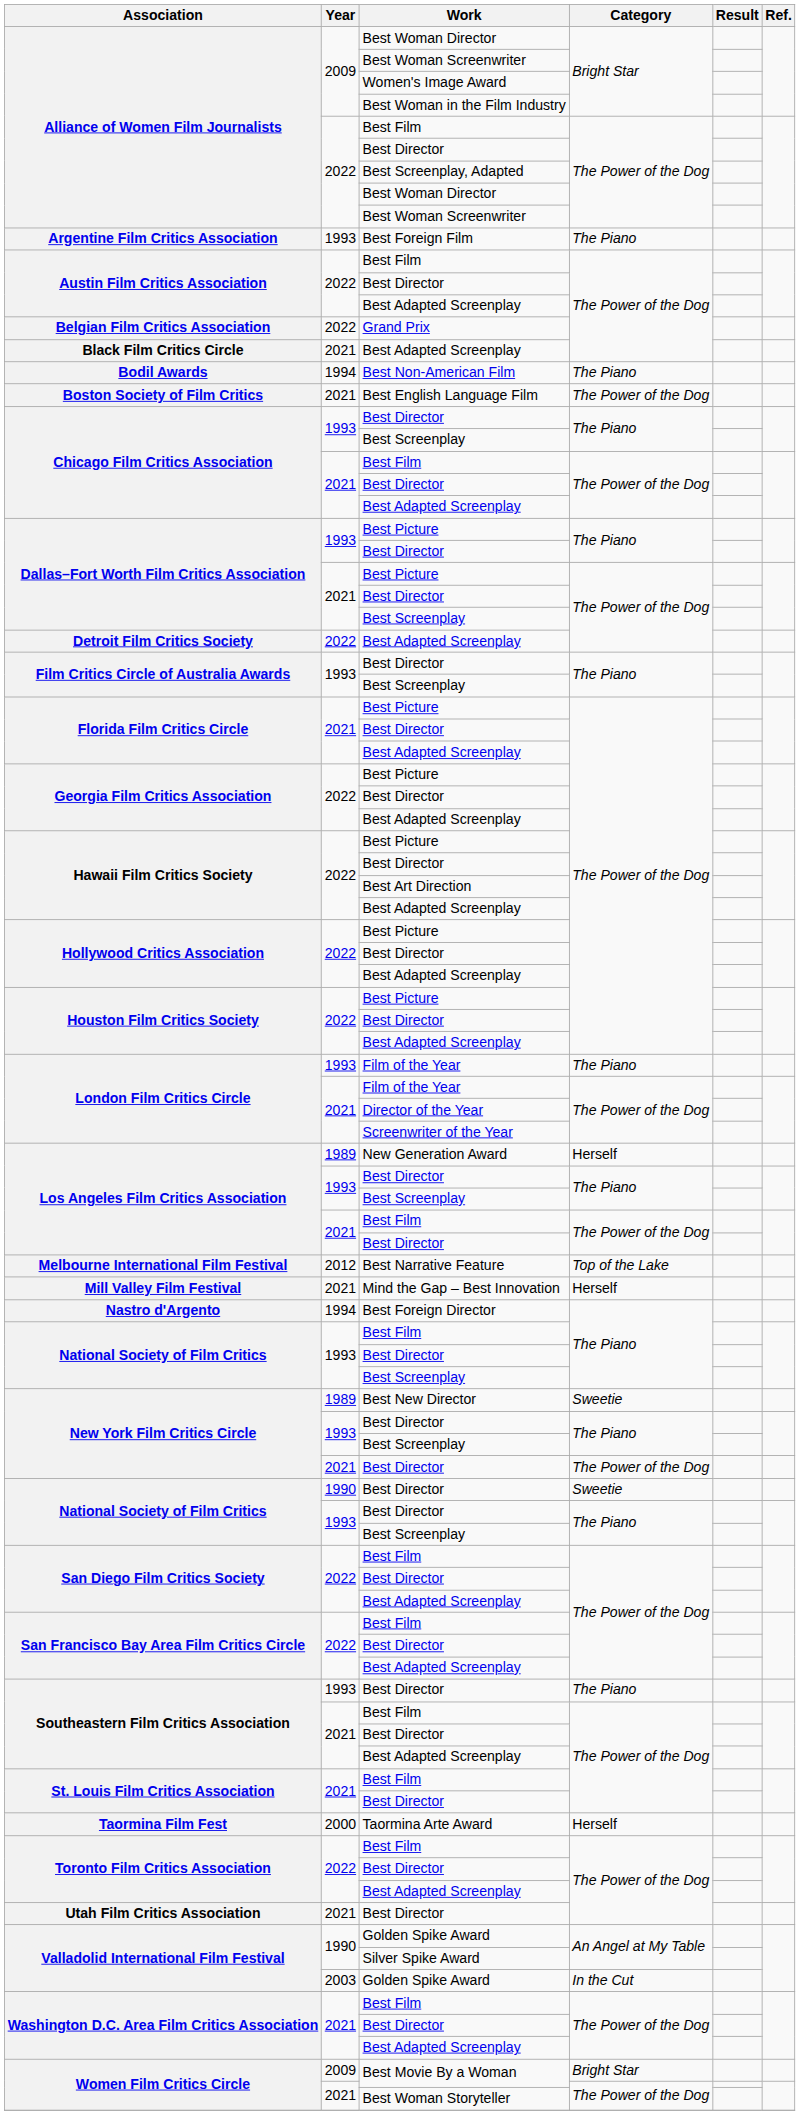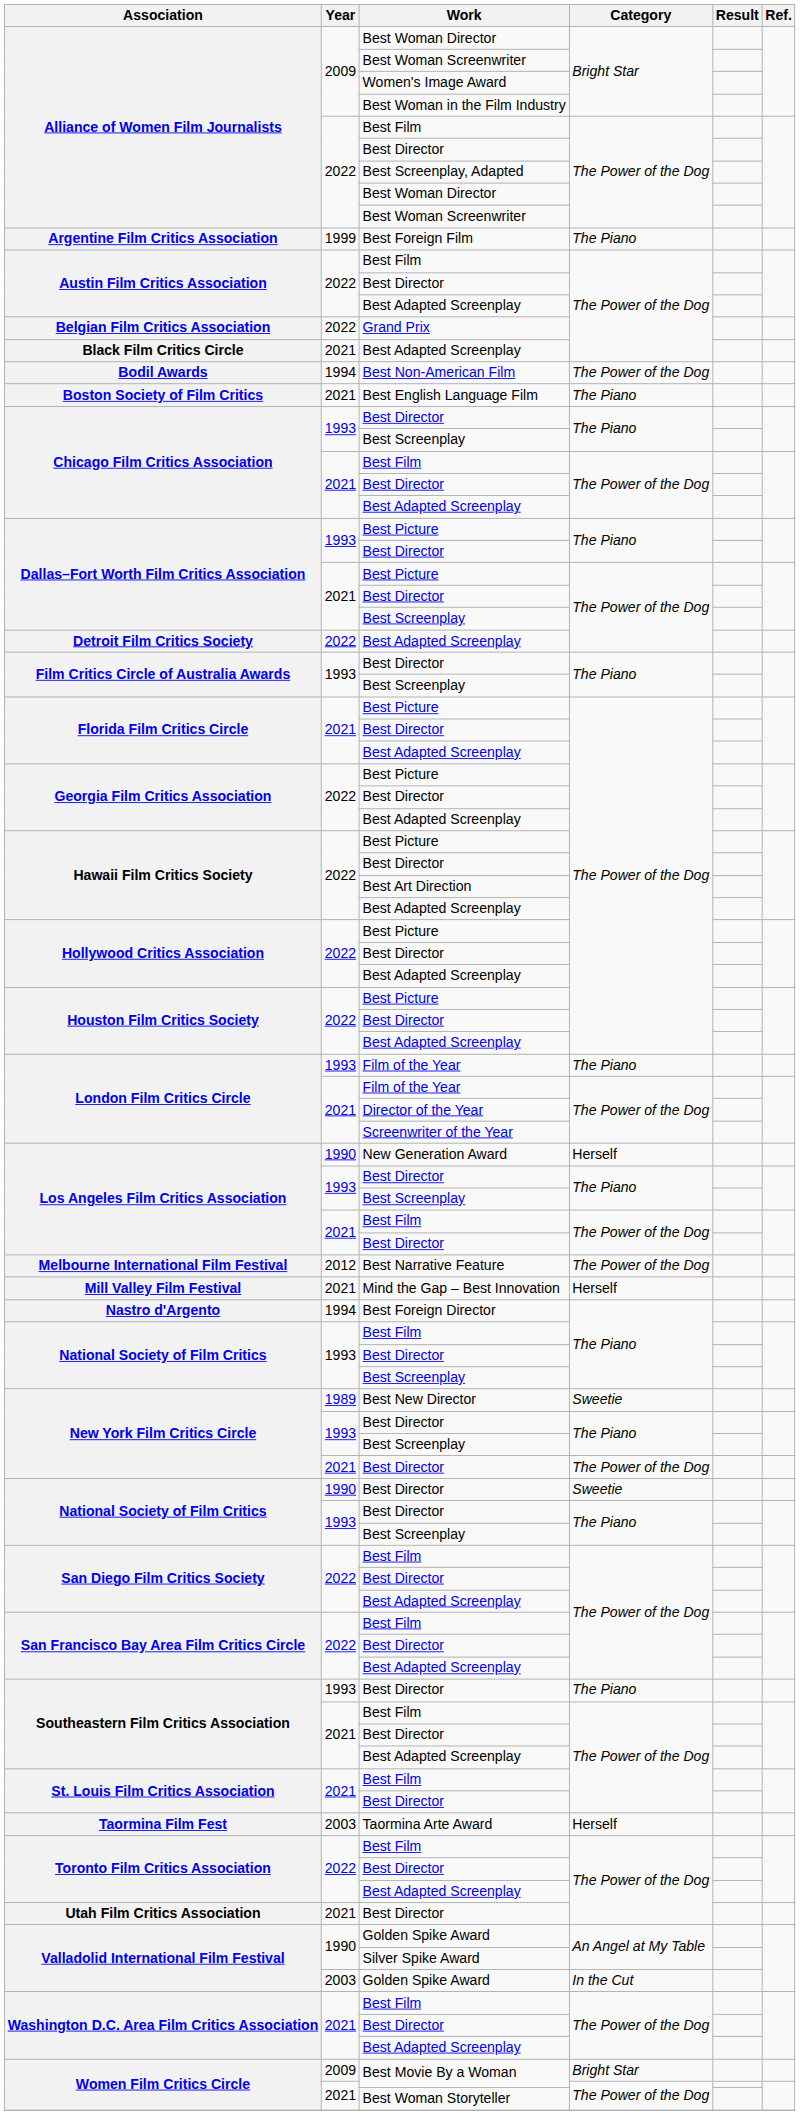 <table class="wikitable">
 <tr>
 <th>Association</th>
 <th>Year</th>
 <th>Work</th>
 <th>Category</th>
 <th>Result</th>
 <th>Ref.</th>
 </tr>
 <tr>
 <th scope="row" rowspan="9"><a href='#'>Alliance of Women Film Journalists</a></th>
 <td rowspan="4">2009</td>
 <td>Best Woman Director</td>
 <td rowspan="4"><em>Bright Star</em></td>
 <td></td>
 <td rowspan="4"></td>
 </tr>
 <tr>
 <td>Best Woman Screenwriter</td>
 <td></td>
 </tr>
 <tr>
 <td>Women's Image Award</td>
 <td></td>
 </tr>
 <tr>
 <td>Best Woman in the Film Industry</td>
 <td></td>
 </tr>
 <tr>
 <td rowspan="5">2022</td>
 <td>Best Film</td>
 <td rowspan="5"><em>The Power of the Dog</em></td>
 <td></td>
 <td rowspan="5"></td>
 </tr>
 <tr>
 <td>Best Director</td>
 <td></td>
 </tr>
 <tr>
 <td>Best Screenplay, Adapted</td>
 <td></td>
 </tr>
 <tr>
 <td>Best Woman Director</td>
 <td></td>
 </tr>
 <tr>
 <td>Best Woman Screenwriter</td>
 <td></td>
 </tr>
 <tr>
 <th scope="row" rowspan="1"><a href='#'>Argentine Film Critics Association</a></th>
-<td rowspan="1">1993</td>
+<td rowspan="1">1999</td>
 <td>Best Foreign Film</td>
 <td rowspan="1"><em>The Piano</em></td>
 <td></td>
 <td rowspan="1"></td>
 </tr>
 <tr>
 <th scope="row" rowspan="3"><a href='#'>Austin Film Critics Association</a></th>
 <td rowspan="3">2022</td>
 <td>Best Film</td>
 <td rowspan="5"><em>The Power of the Dog</em></td>
 <td></td>
 <td rowspan="3"></td>
 </tr>
 <tr>
 <td>Best Director</td>
 <td></td>
 </tr>
 <tr>
 <td>Best Adapted Screenplay</td>
 <td></td>
 </tr>
 <tr>
 <th scope="row"><a href='#'>Belgian Film Critics Association</a></th>
 <td>2022</td>
 <td><a href='#'>Grand Prix</a></td>
 <td></td>
 <td></td>
 </tr>
 <tr>
 <th rowspan="1" scope="row">Black Film Critics Circle</th>
 <td rowspan="1">2021</td>
 <td>Best Adapted Screenplay</td>
 <td></td>
 <td rowspan="1"></td>
 </tr>
 <tr>
 <th scope="row" rowspan="1"><a href='#'>Bodil Awards</a></th>
 <td rowspan="1">1994</td>
 <td><a href='#'>Best Non-American Film</a></td>
-<td rowspan="1"><em>The Piano</em></td>
+<td rowspan="1"><em>The Power of the Dog</em></td>
 <td></td>
 <td rowspan="1"></td>
 </tr>
 <tr>
 <th scope="row" rowspan="1"><a href='#'>Boston Society of Film Critics</a></th>
 <td rowspan="1">2021</td>
 <td>Best English Language Film</td>
-<td rowspan="1"><em>The Power of the Dog</em></td>
+<td rowspan="1"><em>The Piano</em></td>
 <td></td>
 <td rowspan="1"></td>
 </tr>
 <tr>
 <th scope="row" rowspan="5"><a href='#'>Chicago Film Critics Association</a></th>
 <td rowspan="2"><a href='#'>1993</a></td>
 <td><a href='#'>Best Director</a></td>
 <td rowspan="2"><em>The Piano</em></td>
 <td></td>
 <td rowspan="2"></td>
 </tr>
 <tr>
 <td>Best Screenplay</td>
 <td></td>
 </tr>
 <tr>
 <td rowspan="3"><a href='#'>2021</a></td>
 <td><a href='#'>Best Film</a></td>
 <td rowspan="3"><em>The Power of the Dog</em></td>
 <td></td>
 <td rowspan="3"></td>
 </tr>
 <tr>
 <td><a href='#'>Best Director</a></td>
 <td></td>
 </tr>
 <tr>
 <td><a href='#'>Best Adapted Screenplay</a></td>
 <td></td>
 </tr>
 <tr>
 <th scope="row" rowspan="5"><a href='#'>Dallas–Fort Worth Film Critics Association</a></th>
 <td rowspan="2"><a href='#'>1993</a></td>
 <td><a href='#'>Best Picture</a></td>
 <td rowspan="2"><em>The Piano</em></td>
 <td></td>
 <td rowspan="2"></td>
 </tr>
 <tr>
 <td><a href='#'>Best Director</a></td>
 <td></td>
 </tr>
 <tr>
 <td rowspan="3">2021</td>
 <td><a href='#'>Best Picture</a></td>
 <td rowspan="4"><em>The Power of the Dog</em></td>
 <td></td>
 <td rowspan="3"></td>
 </tr>
 <tr>
 <td><a href='#'>Best Director</a></td>
 <td></td>
 </tr>
 <tr>
 <td><a href='#'>Best Screenplay</a></td>
 <td></td>
 </tr>
 <tr>
 <th scope="row" rowspan="1"><a href='#'>Detroit Film Critics Society</a></th>
 <td rowspan="1"><a href='#'>2022</a></td>
 <td><a href='#'>Best Adapted Screenplay</a></td>
 <td></td>
 <td rowspan="1"></td>
 </tr>
 <tr>
 <th scope="row" rowspan="2"><a href='#'>Film Critics Circle of Australia Awards</a></th>
 <td rowspan="2">1993</td>
 <td>Best Director</td>
 <td rowspan="2"><em>The Piano</em></td>
 <td></td>
 <td rowspan="2"></td>
 </tr>
 <tr>
 <td>Best Screenplay</td>
 <td></td>
 </tr>
 <tr>
 <th scope="row" rowspan="3"><a href='#'>Florida Film Critics Circle</a></th>
 <td rowspan="3"><a href='#'>2021</a></td>
 <td><a href='#'>Best Picture</a></td>
 <td rowspan="16"><em>The Power of the Dog</em></td>
 <td></td>
 <td rowspan="3"></td>
 </tr>
 <tr>
 <td><a href='#'>Best Director</a></td>
 <td></td>
 </tr>
 <tr>
 <td><a href='#'>Best Adapted Screenplay</a></td>
 <td></td>
 </tr>
 <tr>
 <th scope="row" rowspan="3"><a href='#'>Georgia Film Critics Association</a></th>
 <td rowspan="3">2022</td>
 <td>Best Picture</td>
 <td></td>
 <td rowspan="3"></td>
 </tr>
 <tr>
 <td>Best Director</td>
 <td></td>
 </tr>
 <tr>
 <td>Best Adapted Screenplay</td>
 <td></td>
 </tr>
 <tr>
 <th rowspan="4" scope="row">Hawaii Film Critics Society</th>
 <td rowspan="4">2022</td>
 <td>Best Picture</td>
 <td></td>
 <td rowspan="4"></td>
 </tr>
 <tr>
 <td>Best Director</td>
 <td></td>
 </tr>
 <tr>
 <td>Best Art Direction</td>
 <td></td>
 </tr>
 <tr>
 <td>Best Adapted Screenplay</td>
 <td></td>
 </tr>
 <tr>
 <th scope="row" rowspan="3"><a href='#'>Hollywood Critics Association</a></th>
 <td rowspan="3"><a href='#'>2022</a></td>
 <td>Best Picture</td>
 <td></td>
 <td rowspan="3"></td>
 </tr>
 <tr>
 <td>Best Director</td>
 <td></td>
 </tr>
 <tr>
 <td>Best Adapted Screenplay</td>
 <td></td>
 </tr>
 <tr>
 <th scope="row" rowspan="3"><a href='#'>Houston Film Critics Society</a></th>
 <td rowspan="3"><a href='#'>2022</a></td>
 <td><a href='#'>Best Picture</a></td>
 <td></td>
 <td rowspan="3"></td>
 </tr>
 <tr>
 <td><a href='#'>Best Director</a></td>
 <td></td>
 </tr>
 <tr>
 <td><a href='#'>Best Adapted Screenplay</a></td>
 <td></td>
 </tr>
 <tr>
 <th scope="row" rowspan="4"><a href='#'>London Film Critics Circle</a></th>
 <td rowspan="1"><a href='#'>1993</a></td>
 <td><a href='#'>Film of the Year</a></td>
 <td><em>The Piano</em></td>
 <td></td>
 <td rowspan="1"></td>
 </tr>
 <tr>
 <td rowspan="3"><a href='#'>2021</a></td>
 <td><a href='#'>Film of the Year</a></td>
 <td rowspan="3"><em>The Power of the Dog</em></td>
 <td></td>
 <td rowspan="3"></td>
 </tr>
 <tr>
 <td><a href='#'>Director of the Year</a></td>
 <td></td>
 </tr>
 <tr>
 <td><a href='#'>Screenwriter of the Year</a></td>
 <td></td>
 </tr>
 <tr>
 <th scope="row" rowspan="5"><a href='#'>Los Angeles Film Critics Association</a></th>
-<td rowspan="1"><a href='#'>1989</a></td>
+<td rowspan="1"><a href='#'>1990</a></td>
 <td>New Generation Award</td>
 <td>Herself</td>
 <td></td>
 <td rowspan="1"></td>
 </tr>
 <tr>
 <td rowspan="2"><a href='#'>1993</a></td>
 <td><a href='#'>Best Director</a></td>
 <td rowspan="2"><em>The Piano</em></td>
 <td></td>
 <td rowspan="2"></td>
 </tr>
 <tr>
 <td><a href='#'>Best Screenplay</a></td>
 <td></td>
 </tr>
 <tr>
 <td rowspan="2"><a href='#'>2021</a></td>
 <td><a href='#'>Best Film</a></td>
 <td rowspan="2"><em>The Power of the Dog</em></td>
 <td></td>
 <td rowspan="2"></td>
 </tr>
 <tr>
 <td><a href='#'>Best Director</a></td>
 <td></td>
 </tr>
 <tr>
 <th scope="row" rowspan="1"><a href='#'>Melbourne International Film Festival</a></th>
 <td rowspan="1">2012</td>
 <td>Best Narrative Feature</td>
-<td><em>Top of the Lake</em></td>
+<td rowspan="1"><em>The Power of the Dog</em></td>
 <td></td>
 <td rowspan="1"></td>
 </tr>
 <tr>
 <th scope="row"><a href='#'>Mill Valley Film Festival</a></th>
 <td>2021</td>
 <td>Mind the Gap – Best Innovation</td>
 <td>Herself</td>
 <td></td>
 <td></td>
 </tr>
 <tr>
 <th scope="row" rowspan="1"><a href='#'>Nastro d'Argento</a></th>
 <td rowspan="1">1994</td>
 <td>Best Foreign Director</td>
 <td rowspan="4"><em>The Piano</em></td>
 <td></td>
 <td rowspan="1"></td>
 </tr>
 <tr>
 <th scope="row" rowspan="3"><a href='#'>National Society of Film Critics</a></th>
 <td rowspan="3">1993</td>
 <td><a href='#'>Best Film</a></td>
 <td></td>
 <td rowspan="3"></td>
 </tr>
 <tr>
 <td><a href='#'>Best Director</a></td>
 <td></td>
 </tr>
 <tr>
 <td><a href='#'>Best Screenplay</a></td>
 <td></td>
 </tr>
 <tr>
 <th scope="row" rowspan="4"><a href='#'>New York Film Critics Circle</a></th>
 <td rowspan="1"><a href='#'>1989</a></td>
 <td>Best New Director</td>
 <td><em>Sweetie</em></td>
 <td></td>
 <td rowspan="1"></td>
 </tr>
 <tr>
 <td rowspan="2"><a href='#'>1993</a></td>
 <td>Best Director</td>
 <td rowspan="2"><em>The Piano</em></td>
 <td></td>
 <td rowspan="2"></td>
 </tr>
 <tr>
 <td>Best Screenplay</td>
 <td></td>
 </tr>
 <tr>
 <td rowspan="1"><a href='#'>2021</a></td>
 <td><a href='#'>Best Director</a></td>
 <td><em>The Power of the Dog</em></td>
 <td></td>
 <td rowspan="1"></td>
 </tr>
 <tr>
 <th scope="row" rowspan="3"><a href='#'>National Society of Film Critics</a></th>
 <td rowspan="1"><a href='#'>1990</a></td>
 <td>Best Director</td>
 <td><em>Sweetie</em></td>
 <td></td>
 <td rowspan="1"></td>
 </tr>
 <tr>
 <td rowspan="2"><a href='#'>1993</a></td>
 <td>Best Director</td>
 <td rowspan="2"><em>The Piano</em></td>
 <td></td>
 <td rowspan="2"></td>
 </tr>
 <tr>
 <td>Best Screenplay</td>
 <td></td>
 </tr>
 <tr>
 <th scope="row" rowspan="3"><a href='#'>San Diego Film Critics Society</a></th>
 <td rowspan="3"><a href='#'>2022</a></td>
 <td><a href='#'>Best Film</a></td>
 <td rowspan="6"><em>The Power of the Dog</em></td>
 <td></td>
 <td rowspan="3"></td>
 </tr>
 <tr>
 <td><a href='#'>Best Director</a></td>
 <td></td>
 </tr>
 <tr>
 <td><a href='#'>Best Adapted Screenplay</a></td>
 <td></td>
 </tr>
 <tr>
 <th scope="row" rowspan="3"><a href='#'>San Francisco Bay Area Film Critics Circle</a></th>
 <td rowspan="3"><a href='#'>2022</a></td>
 <td><a href='#'>Best Film</a></td>
 <td></td>
 <td rowspan="3"></td>
 </tr>
 <tr>
 <td><a href='#'>Best Director</a></td>
 <td></td>
 </tr>
 <tr>
 <td><a href='#'>Best Adapted Screenplay</a></td>
 <td></td>
 </tr>
 <tr>
 <th scope="row" rowspan="4">Southeastern Film Critics Association</th>
 <td>1993</td>
 <td>Best Director</td>
 <td rowspan="1"><em>The Piano</em></td>
 <td></td>
 <td rowspan="1"></td>
 </tr>
 <tr>
 <td rowspan="3">2021</td>
 <td>Best Film</td>
 <td rowspan="5"><em>The Power of the Dog</em></td>
 <td></td>
 <td rowspan="3"></td>
 </tr>
 <tr>
 <td>Best Director</td>
 <td></td>
 </tr>
 <tr>
 <td>Best Adapted Screenplay</td>
 <td></td>
 </tr>
 <tr>
 <th scope="row" rowspan="2"><a href='#'>St. Louis Film Critics Association</a></th>
 <td rowspan="2"><a href='#'>2021</a></td>
 <td><a href='#'>Best Film</a></td>
 <td></td>
 <td rowspan="2"></td>
 </tr>
 <tr>
 <td><a href='#'>Best Director</a></td>
 <td></td>
 </tr>
 <tr>
 <th scope="row" rowspan="1"><a href='#'>Taormina Film Fest</a></th>
-<td rowspan="1">2000</td>
+<td rowspan="1">2003</td>
 <td>Taormina Arte Award</td>
 <td rowspan="1">Herself</td>
 <td></td>
 <td rowspan="1"></td>
 </tr>
 <tr>
 <th scope="row" rowspan="3"><a href='#'>Toronto Film Critics Association</a></th>
 <td rowspan="3"><a href='#'>2022</a></td>
 <td><a href='#'>Best Film</a></td>
 <td rowspan="4"><em>The Power of the Dog</em></td>
 <td></td>
 <td rowspan="3"></td>
 </tr>
 <tr>
 <td><a href='#'>Best Director</a></td>
 <td></td>
 </tr>
 <tr>
 <td><a href='#'>Best Adapted Screenplay</a></td>
 <td></td>
 </tr>
 <tr>
 <th scope="row" rowspan="1">Utah Film Critics Association</th>
 <td rowspan="1">2021</td>
 <td>Best Director</td>
 <td></td>
 <td rowspan="1"></td>
 </tr>
 <tr>
 <th scope="row" rowspan="3"><a href='#'>Valladolid International Film Festival</a></th>
 <td rowspan="2">1990</td>
 <td>Golden Spike Award</td>
 <td rowspan="2"><em>An Angel at My Table</em></td>
 <td></td>
 <td rowspan="3"></td>
 </tr>
 <tr>
 <td>Silver Spike Award</td>
 <td></td>
 </tr>
 <tr>
 <td rowspan="1">2003</td>
 <td>Golden Spike Award</td>
 <td rowspan="1"><em>In the Cut</em></td>
 <td></td>
 </tr>
 <tr>
 <th scope="row" rowspan="3"><a href='#'>Washington D.C. Area Film Critics Association</a></th>
 <td rowspan="3"><a href='#'>2021</a></td>
 <td><a href='#'>Best Film</a></td>
 <td rowspan="3"><em>The Power of the Dog</em></td>
 <td></td>
 <td rowspan="3"></td>
 </tr>
 <tr>
 <td><a href='#'>Best Director</a></td>
 <td></td>
 </tr>
 <tr>
 <td><a href='#'>Best Adapted Screenplay</a></td>
 <td></td>
 </tr>
 <tr>
 <th scope="row" rowspan="3"><a href='#'>Women Film Critics Circle</a></th>
 <td rowspan="1">2009</td>
 <td rowspan="2">Best Movie By a Woman</td>
 <td rowspan="1"><em>Bright Star</em></td>
 <td></td>
 <td rowspan="1"></td>
 </tr>
 <tr>
 <td rowspan="2">2021</td>
 <td rowspan="2"><em>The Power of the Dog</em></td>
 <td></td>
 <td rowspan="2"></td>
 </tr>
 <tr>
 <td>Best Woman Storyteller</td>
 <td></td>
 </tr>
 <tr>
 </tr>
 </table>
